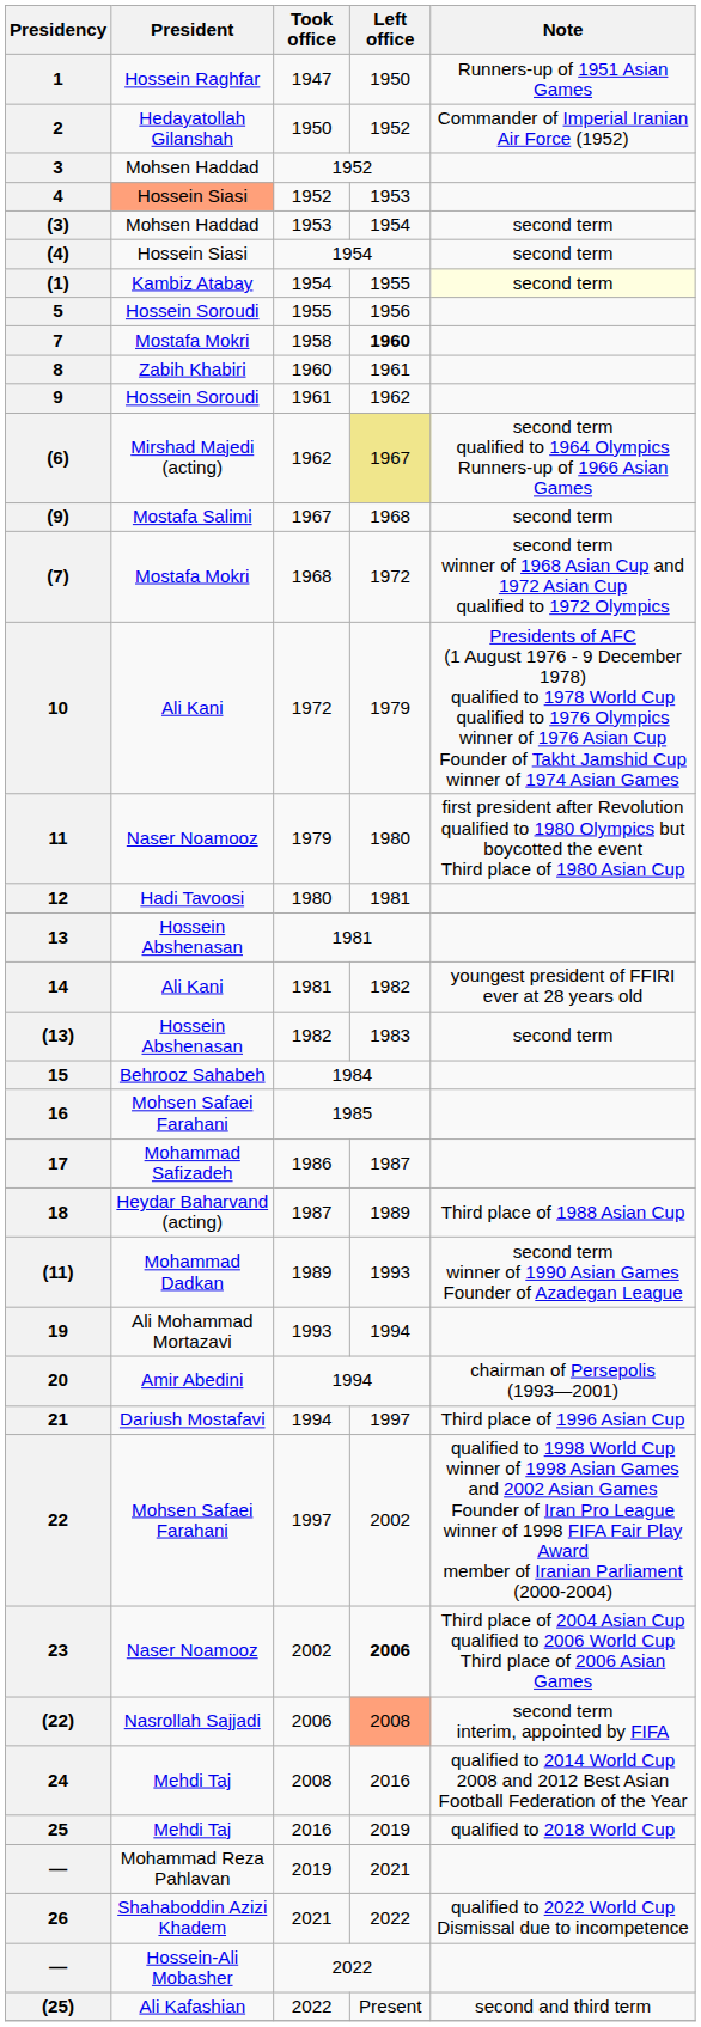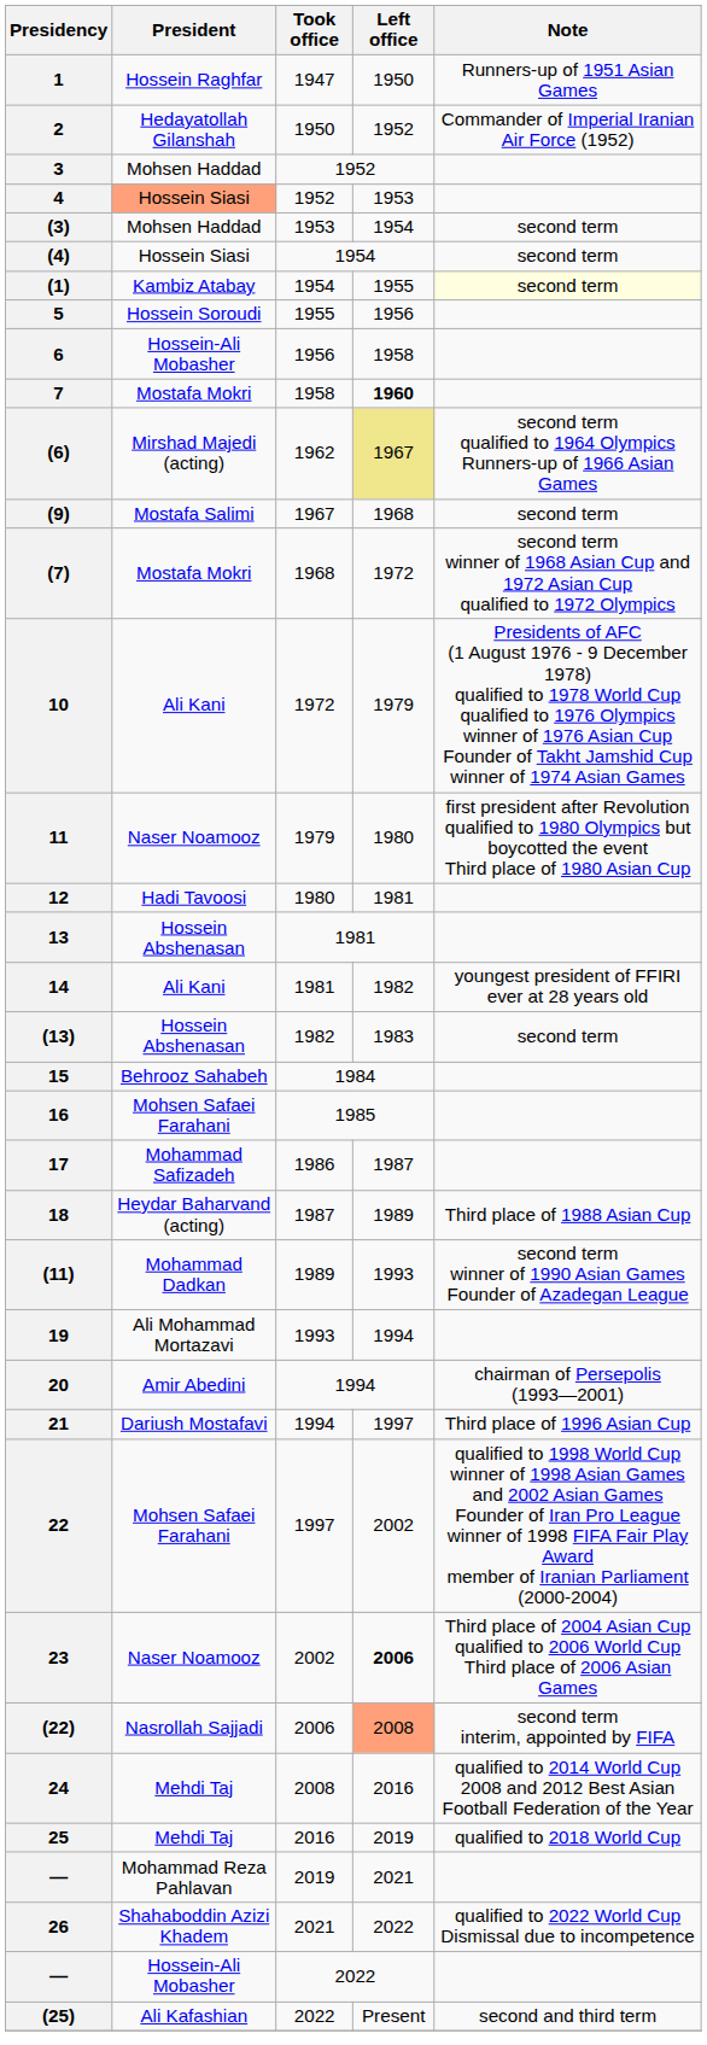 <table class="wikitable" style="text-align:center">
 <tr>
 <th>Presidency </th>
 <th>President</th>
 <th>Took office</th>
 <th>Left office</th>
 <th>Note</th>
 </tr>
 <tr>
 <th>1</th>
 <td><a href='#'>Hossein Raghfar</a></td>
 <td>1947</td>
 <td>1950</td>
 <td>Runners-up of <a href='#'>1951 Asian Games</a></td>
 </tr>
 <tr>
 <th>2</th>
 <td><a href='#'>Hedayatollah Gilanshah</a></td>
 <td>1950</td>
 <td>1952</td>
 <td>Commander of  <a href='#'>Imperial Iranian Air Force</a> (1952)</td>
 </tr>
 <tr>
 <th>3</th>
 <td>Mohsen Haddad</td>
 <td colspan=2>1952</td>
 <td></td>
 </tr>
 <tr>
 <th>4</th>
 <td style="background: lightsalmon;">Hossein Siasi</td>
 <td>1952</td>
 <td>1953</td>
 <td></td>
 </tr>
 <tr>
 <th>(3)</th>
 <td>Mohsen Haddad</td>
 <td>1953</td>
 <td>1954</td>
 <td>second term</td>
 </tr>
 <tr>
 <th>(4)</th>
 <td>Hossein Siasi</td>
 <td colspan=2>1954</td>
 <td>second term</td>
 </tr>
 <tr>
 <th>(1)</th>
 <td><a href='#'>Kambiz Atabay</a></td>
 <td>1954</td>
 <td>1955</td>
 <td style="background: lightyellow;">second term</td>
 </tr>
 <tr>
 <th>5</th>
 <td><a href='#'>Hossein Soroudi</a></td>
 <td>1955</td>
 <td>1956</td>
 <td></td>
 </tr>
 <tr>
+<th>6</th>
+<td><a href='#'>Hossein-Ali Mobasher</a></td>
+<td>1956</td>
+<td>1958</td>
+<td></td>
+</tr>
+<tr>
 <th>7</th>
 <td><a href='#'>Mostafa Mokri</a></td>
 <td>1958</td>
 <td><strong>1960</strong></td>
-<td></td>
-</tr>
-<tr>
-<th>8</th>
-<td><a href='#'>Zabih Khabiri</a></td>
-<td>1960</td>
-<td>1961</td>
-<td></td>
-</tr>
-<tr>
-<th>9</th>
-<td><a href='#'>Hossein Soroudi</a></td>
-<td>1961</td>
-<td>1962</td>
 <td></td>
 </tr>
 <tr>
 <th>(6)</th>
 <td><a href='#'>Mirshad Majedi</a> (acting)</td>
 <td>1962</td>
 <td style="background: khaki;">1967</td>
 <td>second term<br>qualified to <a href='#'>1964 Olympics</a><br>Runners-up of <a href='#'>1966 Asian Games</a></td>
 </tr>
 <tr>
 <th>(9)</th>
 <td><a href='#'>Mostafa Salimi</a></td>
 <td>1967</td>
 <td>1968</td>
 <td>second term</td>
 </tr>
 <tr>
 <th>(7)</th>
 <td><a href='#'>Mostafa Mokri</a></td>
 <td>1968</td>
 <td>1972</td>
 <td>second term<br>winner of <a href='#'>1968 Asian Cup</a> and <a href='#'>1972 Asian Cup</a><br>qualified to <a href='#'>1972 Olympics</a></td>
 </tr>
 <tr>
 <th>10</th>
 <td><a href='#'>Ali Kani</a></td>
 <td>1972</td>
 <td>1979</td>
 <td><a href='#'>Presidents of AFC</a><br>(1 August 1976 - 9 December 1978)<br>qualified to <a href='#'>1978 World Cup</a><br>qualified to <a href='#'>1976 Olympics</a><br>winner of <a href='#'>1976 Asian Cup</a><br>Founder of <a href='#'>Takht Jamshid Cup</a><br>winner of <a href='#'>1974 Asian Games</a></td>
 </tr>
 <tr>
 <th>11</th>
 <td><a href='#'>Naser Noamooz</a></td>
 <td>1979</td>
 <td>1980</td>
 <td>first president after Revolution <br>qualified to <a href='#'>1980 Olympics</a> but boycotted the event<br>Third place of <a href='#'>1980 Asian Cup</a></td>
 </tr>
 <tr>
 <th>12</th>
 <td><a href='#'>Hadi Tavoosi</a></td>
 <td>1980</td>
 <td>1981</td>
 <td></td>
 </tr>
 <tr>
 <th>13</th>
 <td><a href='#'>Hossein Abshenasan</a></td>
 <td colspan=2>1981</td>
 <td></td>
 </tr>
 <tr>
 <th>14</th>
 <td><a href='#'>Ali Kani</a></td>
 <td>1981</td>
 <td>1982</td>
 <td>youngest president of FFIRI ever at 28 years old</td>
 </tr>
 <tr>
 <th>(13)</th>
 <td><a href='#'> Hossein Abshenasan</a></td>
 <td>1982</td>
 <td>1983</td>
 <td>second term</td>
 </tr>
 <tr>
 <th>15</th>
 <td><a href='#'>Behrooz Sahabeh</a></td>
 <td colspan=2>1984</td>
 <td></td>
 </tr>
 <tr>
 <th>16</th>
 <td><a href='#'>Mohsen Safaei Farahani</a></td>
 <td colspan=2>1985</td>
 <td></td>
 </tr>
 <tr>
 <th>17</th>
 <td><a href='#'>Mohammad Safizadeh</a></td>
 <td>1986</td>
 <td>1987</td>
 <td></td>
 </tr>
 <tr>
 <th>18</th>
 <td><a href='#'>Heydar Baharvand</a> (acting)</td>
 <td>1987</td>
 <td>1989</td>
 <td>Third place of <a href='#'>1988 Asian Cup</a></td>
 </tr>
 <tr>
 <th>(11)</th>
 <td><a href='#'>Mohammad Dadkan</a></td>
 <td>1989</td>
 <td>1993</td>
 <td>second term<br>winner of <a href='#'>1990 Asian Games</a><br>Founder of <a href='#'>Azadegan League</a></td>
 </tr>
 <tr>
 <th>19</th>
 <td>Ali Mohammad Mortazavi</td>
 <td>1993</td>
 <td>1994</td>
 <td></td>
 </tr>
 <tr>
 <th>20</th>
 <td><a href='#'>Amir Abedini</a></td>
 <td colspan=2>1994</td>
 <td>chairman of <a href='#'>Persepolis</a><br>(1993—2001)</td>
 </tr>
 <tr>
 <th>21</th>
 <td><a href='#'>Dariush Mostafavi</a></td>
 <td>1994</td>
 <td>1997</td>
 <td>Third place of <a href='#'>1996 Asian Cup</a></td>
 </tr>
 <tr>
 <th>22</th>
 <td><a href='#'>Mohsen Safaei Farahani</a></td>
 <td>1997</td>
 <td>2002</td>
 <td>qualified to <a href='#'>1998 World Cup</a><br>winner of <a href='#'>1998 Asian Games</a> and <a href='#'>2002 Asian Games</a><br>Founder of <a href='#'>Iran Pro League</a><br>winner of 1998 <a href='#'>FIFA Fair Play Award</a><br> member of <a href='#'>Iranian Parliament</a> (2000-2004)</td>
 </tr>
 <tr>
 <th>23</th>
 <td><a href='#'>Naser Noamooz</a></td>
 <td>2002</td>
 <td><strong>2006</strong></td>
 <td>Third place of <a href='#'>2004 Asian Cup</a><br>qualified to <a href='#'>2006 World Cup</a><br>Third place of <a href='#'>2006 Asian Games</a></td>
 </tr>
 <tr>
 <th>(22)</th>
 <td><a href='#'>Nasrollah Sajjadi</a></td>
 <td>2006</td>
 <td style="background: lightsalmon;">2008</td>
 <td>second term<br>interim, appointed by <a href='#'>FIFA</a></td>
 </tr>
 <tr>
 <th>24</th>
 <td><a href='#'>Mehdi Taj</a></td>
 <td>2008</td>
 <td>2016</td>
 <td>qualified to <a href='#'>2014 World Cup</a><br>2008 and 2012 Best Asian Football Federation of the Year </td>
 </tr>
 <tr>
 <th>25</th>
 <td><a href='#'>Mehdi Taj</a></td>
 <td>2016</td>
 <td>2019</td>
 <td>qualified to <a href='#'>2018 World Cup</a></td>
 </tr>
 <tr>
 <th>—</th>
 <td>Mohammad Reza Pahlavan</td>
 <td>2019</td>
 <td>2021</td>
 <td></td>
 </tr>
 <tr>
 <th>26</th>
 <td><a href='#'>Shahaboddin Azizi Khadem</a></td>
 <td>2021</td>
 <td>2022</td>
 <td>qualified to <a href='#'>2022 World Cup</a> <br>Dismissal due to incompetence</td>
 </tr>
 <tr>
 <th>—</th>
 <td><a href='#'>Hossein-Ali Mobasher</a></td>
 <td colspan=2>2022</td>
 <td></td>
 </tr>
 <tr>
 <th>(25)</th>
 <td><a href='#'>Ali Kafashian</a></td>
 <td>2022</td>
 <td>Present</td>
 <td>second and third term</td>
 </tr>
 <tr>
 </tr>
 </table>
